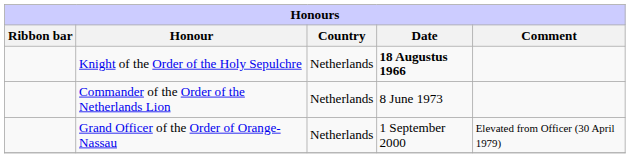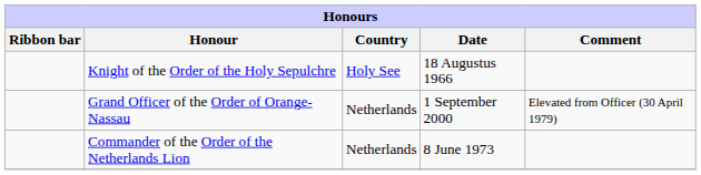 <table class="wikitable" style="width:60%;">
 <tr style="background:#ccf; text-align:center;">
 <td colspan=5><strong>Honours</strong></td>
 </tr>
 <tr>
 <th style="width:80px;">Ribbon bar</th>
 <th>Honour</th>
 <th>Country</th>
 <th>Date</th>
 <th>Comment</th>
 </tr>
 <tr>
 <td></td>
 <td><a href='#'>Knight</a> of the <a href='#'>Order of the Holy Sepulchre</a></td>
-<td>Netherlands</td>
-<td><strong>18 Augustus 1966</strong></td>
-<td></td>
-</tr>
-<tr>
-<td></td>
-<td><a href='#'>Commander</a> of the <a href='#'>Order of the Netherlands Lion</a></td>
-<td>Netherlands</td>
-<td>8 June 1973</td>
+<td><a href='#'>Holy See</a></td>
+<td>18 Augustus 1966</td>
 <td></td>
 </tr>
 <tr>
 <td></td>
 <td><a href='#'>Grand Officer</a> of the <a href='#'>Order of Orange-Nassau</a></td>
 <td>Netherlands</td>
 <td>1 September 2000</td>
 <td><small>Elevated from Officer (30 April 1979)</small></td>
 </tr>
 <tr>
+<td></td>
+<td><a href='#'>Commander</a> of the <a href='#'>Order of the Netherlands Lion</a></td>
+<td>Netherlands</td>
+<td>8 June 1973</td>
+<td></td>
+</tr>
+<tr>
 </tr>
 </table>
